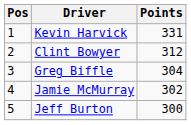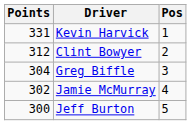 <table class="wikitable" style="font-size: 95%;">
 <tr>
+<th>Points</th>
+<th>Driver</th>
 <th>Pos</th>
-<th>Driver</th>
-<th>Points</th>
 </tr>
 <tr>
+<td style="text-align:right;">331</td>
+<td><a href='#'>Kevin Harvick</a></td>
 <td>1</td>
-<td><a href='#'>Kevin Harvick</a></td>
-<td style="text-align:right;">331</td>
 </tr>
 <tr>
+<td style="text-align:right;">312</td>
+<td><a href='#'>Clint Bowyer</a></td>
 <td>2</td>
-<td><a href='#'>Clint Bowyer</a></td>
-<td style="text-align:right;">312</td>
 </tr>
 <tr>
+<td style="text-align:right;">304</td>
+<td><a href='#'>Greg Biffle</a></td>
 <td>3</td>
-<td><a href='#'>Greg Biffle</a></td>
-<td style="text-align:right;">304</td>
 </tr>
 <tr>
+<td style="text-align:right;">302</td>
+<td><a href='#'>Jamie McMurray</a></td>
 <td>4</td>
-<td><a href='#'>Jamie McMurray</a></td>
-<td style="text-align:right;">302</td>
 </tr>
 <tr>
+<td style="text-align:right;">300</td>
+<td><a href='#'>Jeff Burton</a></td>
 <td>5</td>
-<td><a href='#'>Jeff Burton</a></td>
-<td style="text-align:right;">300</td>
 </tr>
 </table>
